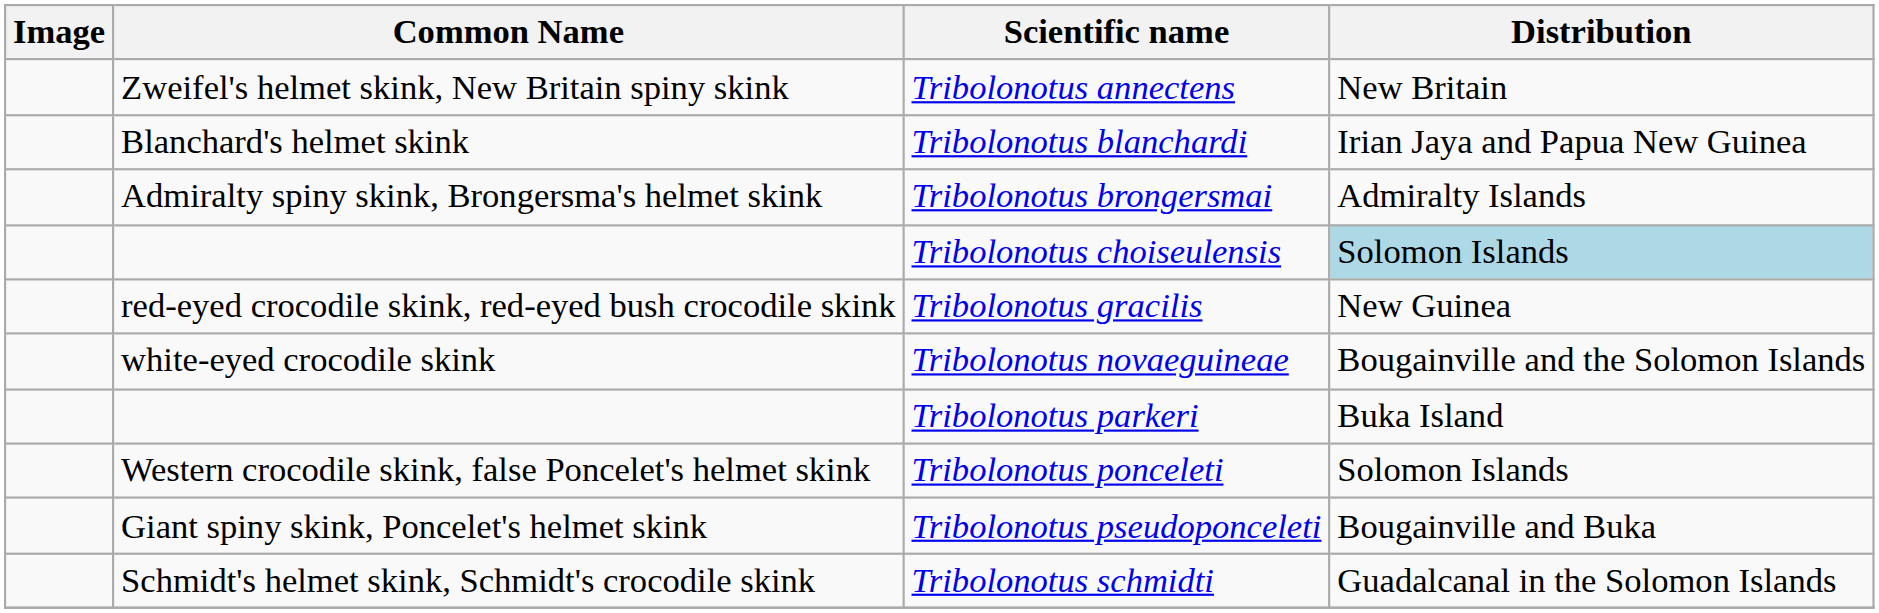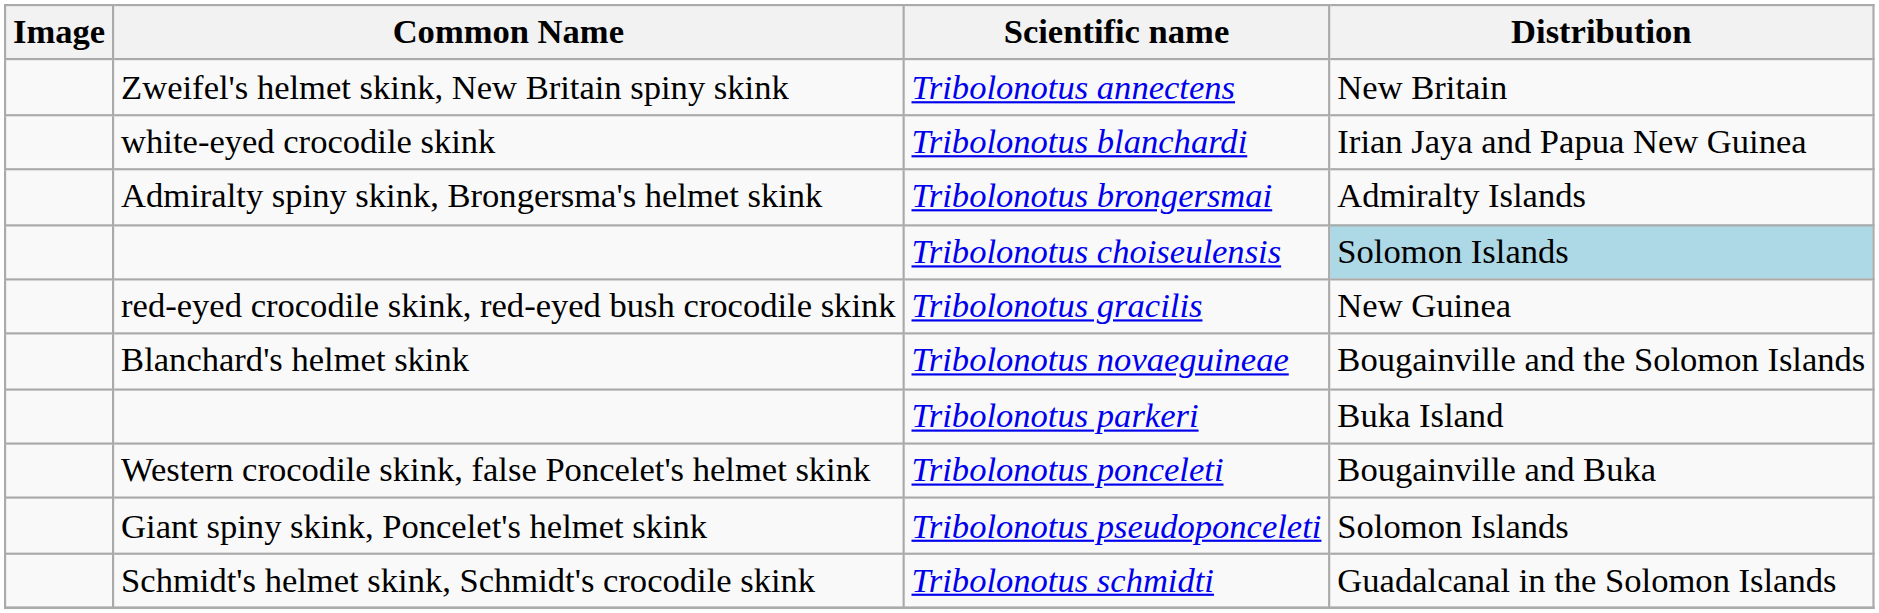 <table class="wikitable">
 <tr>
 <th>Image</th>
 <th>Common Name</th>
 <th>Scientific name</th>
 <th>Distribution</th>
 </tr>
 <tr>
 <td></td>
 <td>Zweifel's helmet skink, New Britain spiny skink</td>
 <td><em><a href='#'>Tribolonotus annectens</a></em> </td>
 <td>New Britain</td>
 </tr>
 <tr>
 <td></td>
-<td>Blanchard's helmet skink</td>
+<td>white-eyed crocodile skink</td>
 <td><em><a href='#'>Tribolonotus blanchardi</a></em> </td>
 <td>Irian Jaya and Papua New Guinea</td>
 </tr>
 <tr>
 <td></td>
 <td>Admiralty spiny skink, Brongersma's helmet skink</td>
 <td><em><a href='#'>Tribolonotus brongersmai</a></em> </td>
 <td>Admiralty Islands</td>
 </tr>
 <tr>
 <td></td>
 <td></td>
 <td><em><a href='#'>Tribolonotus choiseulensis</a></em> </td>
 <td style="background: lightblue;">Solomon Islands</td>
 </tr>
 <tr>
 <td></td>
 <td>red-eyed crocodile skink, red-eyed bush crocodile skink</td>
 <td><em><a href='#'>Tribolonotus gracilis</a></em> </td>
 <td>New Guinea</td>
 </tr>
 <tr>
 <td></td>
-<td>white-eyed crocodile skink</td>
+<td>Blanchard's helmet skink</td>
 <td><em><a href='#'>Tribolonotus novaeguineae</a></em> </td>
 <td>Bougainville and the Solomon Islands</td>
 </tr>
 <tr>
 <td></td>
 <td></td>
 <td><em><a href='#'>Tribolonotus parkeri</a></em> </td>
 <td>Buka Island</td>
 </tr>
 <tr>
 <td></td>
 <td>Western crocodile skink, false Poncelet's helmet skink</td>
 <td><em><a href='#'>Tribolonotus ponceleti</a></em> </td>
-<td>Solomon Islands</td>
+<td>Bougainville and Buka</td>
 </tr>
 <tr>
 <td></td>
 <td>Giant spiny skink, Poncelet's helmet skink</td>
 <td><em><a href='#'>Tribolonotus pseudoponceleti</a></em> </td>
-<td>Bougainville and Buka</td>
+<td>Solomon Islands</td>
 </tr>
 <tr>
 <td></td>
 <td>Schmidt's helmet skink, Schmidt's crocodile skink</td>
 <td><em><a href='#'>Tribolonotus schmidti</a></em> </td>
 <td>Guadalcanal in the Solomon Islands</td>
 </tr>
 <tr>
 </tr>
 </table>
